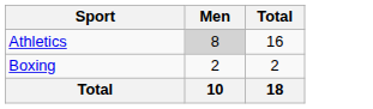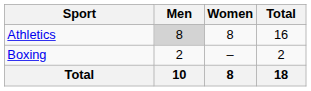 <table class="wikitable sortable" style="text-align:center;">
 <tr>
 <th width=180>Sport</th>
 <th width=55>Men</th>
+<th width=55>Women</th>
 <th width=55>Total</th>
 </tr>
 <tr>
 <td align=left><a href='#'>Athletics</a></td>
 <td style="background: lightgrey;">8</td>
+<td>8</td>
 <td>16</td>
 </tr>
 <tr>
 <td align=left><a href='#'>Boxing</a></td>
 <td>2</td>
+<td>–</td>
 <td>2</td>
 </tr>
 <tr>
 <th>Total</th>
 <th>10</th>
+<th>8</th>
 <th>18</th>
 </tr>
 </table>
